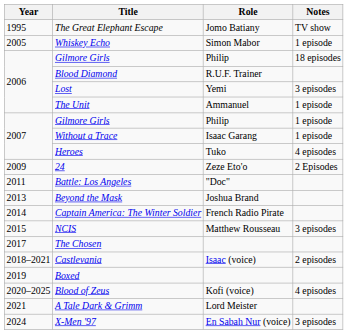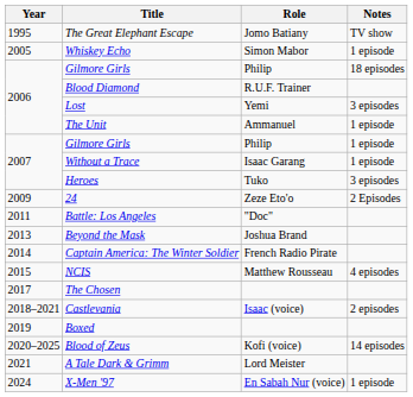 <table class="wikitable plainrowheaders sortable">
 <tr>
 <th scope="col">Year</th>
 <th scope="col">Title</th>
 <th scope="col" class="unsortable">Role</th>
 <th scope="col" class="unsortable">Notes</th>
 </tr>
 <tr>
 <td>1995</td>
 <td><em>The Great Elephant Escape</em></td>
 <td>Jomo Batiany</td>
 <td>TV show</td>
 </tr>
 <tr>
 <td>2005</td>
 <td><em><a href='#'>Whiskey Echo</a></em></td>
 <td>Simon Mabor</td>
 <td>1 episode</td>
 </tr>
 <tr>
 <td rowspan="4">2006</td>
 <td><em><a href='#'>Gilmore Girls</a></em></td>
 <td>Philip</td>
 <td>18 episodes</td>
 </tr>
 <tr>
 <td><em><a href='#'>Blood Diamond</a></em></td>
 <td>R.U.F. Trainer</td>
 <td></td>
 </tr>
 <tr>
 <td><em><a href='#'>Lost</a></em></td>
 <td>Yemi</td>
 <td>3 episodes</td>
 </tr>
 <tr>
 <td><em><a href='#'>The Unit</a></em></td>
 <td>Ammanuel</td>
 <td>1 episode</td>
 </tr>
 <tr>
 <td rowspan="3">2007</td>
 <td><em><a href='#'>Gilmore Girls</a></em></td>
 <td>Philip</td>
 <td>1 episode</td>
 </tr>
 <tr>
 <td><em><a href='#'>Without a Trace</a></em></td>
 <td>Isaac Garang</td>
 <td>1 episode</td>
 </tr>
 <tr>
 <td><em><a href='#'>Heroes</a></em></td>
 <td>Tuko</td>
-<td>4 episodes</td>
+<td>3 episodes</td>
 </tr>
 <tr>
 <td>2009</td>
 <td><em><a href='#'>24</a></em></td>
 <td>Zeze Eto'o</td>
 <td>2 Episodes</td>
 </tr>
 <tr>
 <td>2011</td>
 <td><em><a href='#'>Battle: Los Angeles</a></em></td>
 <td>"Doc"</td>
 <td></td>
 </tr>
 <tr>
 <td>2013</td>
 <td><em><a href='#'>Beyond the Mask</a></em></td>
 <td>Joshua Brand</td>
 <td></td>
 </tr>
 <tr>
 <td>2014</td>
 <td><em><a href='#'>Captain America: The Winter Soldier</a></em></td>
 <td>French Radio Pirate</td>
 <td></td>
 </tr>
 <tr>
 <td>2015</td>
 <td><em><a href='#'>NCIS</a></em></td>
 <td>Matthew Rousseau</td>
-<td>3 episodes</td>
+<td>4 episodes</td>
 </tr>
 <tr>
 <td>2017</td>
 <td><em><a href='#'> The Chosen</a></em></td>
 <td></td>
 <td></td>
 </tr>
 <tr>
 <td>2018–2021</td>
 <td><em><a href='#'>Castlevania</a></em></td>
 <td><a href='#'>Isaac</a> (voice)</td>
 <td>2 episodes</td>
 </tr>
 <tr>
 <td>2019</td>
 <td><em><a href='#'>Boxed</a></em></td>
 <td></td>
 <td></td>
 </tr>
 <tr>
 <td>2020–2025</td>
 <td><em><a href='#'>Blood of Zeus</a></em></td>
 <td>Kofi (voice)</td>
-<td>4 episodes</td>
+<td>14 episodes</td>
 </tr>
 <tr>
 <td>2021</td>
 <td><em><a href='#'>A Tale Dark & Grimm</a></em></td>
 <td>Lord Meister</td>
 <td></td>
 </tr>
 <tr>
 <td>2024</td>
 <td><em><a href='#'>X-Men '97</a></em></td>
 <td><a href='#'>En Sabah Nur</a> (voice)</td>
-<td>3 episodes</td>
+<td>1 episode</td>
 </tr>
 </table>
